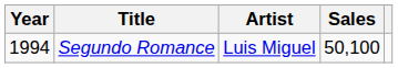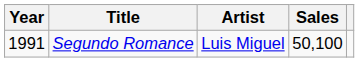 <table class="wikitable sortable" style="text-align:center;">
 <tr>
 <th>Year</th>
 <th>Title</th>
 <th>Artist</th>
 <th>Sales</th>
 <th></th>
 </tr>
 <tr>
-<td>1994</td>
+<td>1991</td>
 <td style="text-align: left;"><em><a href='#'>Segundo Romance</a></em></td>
 <td style="text-align: left;"><a href='#'>Luis Miguel</a></td>
 <td>50,100</td>
 <td></td>
 </tr>
 </table>
